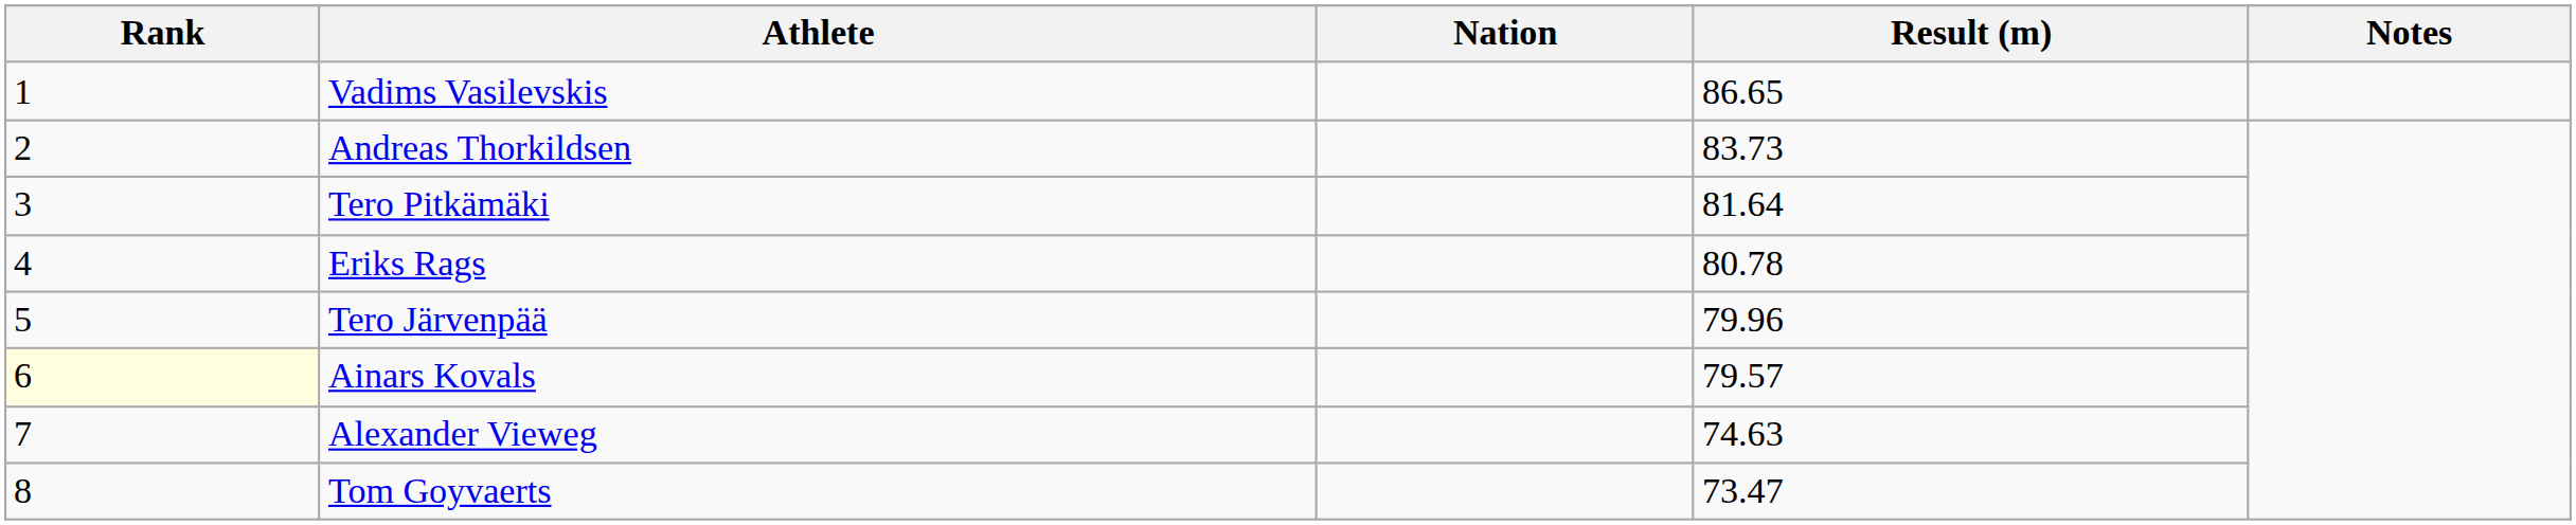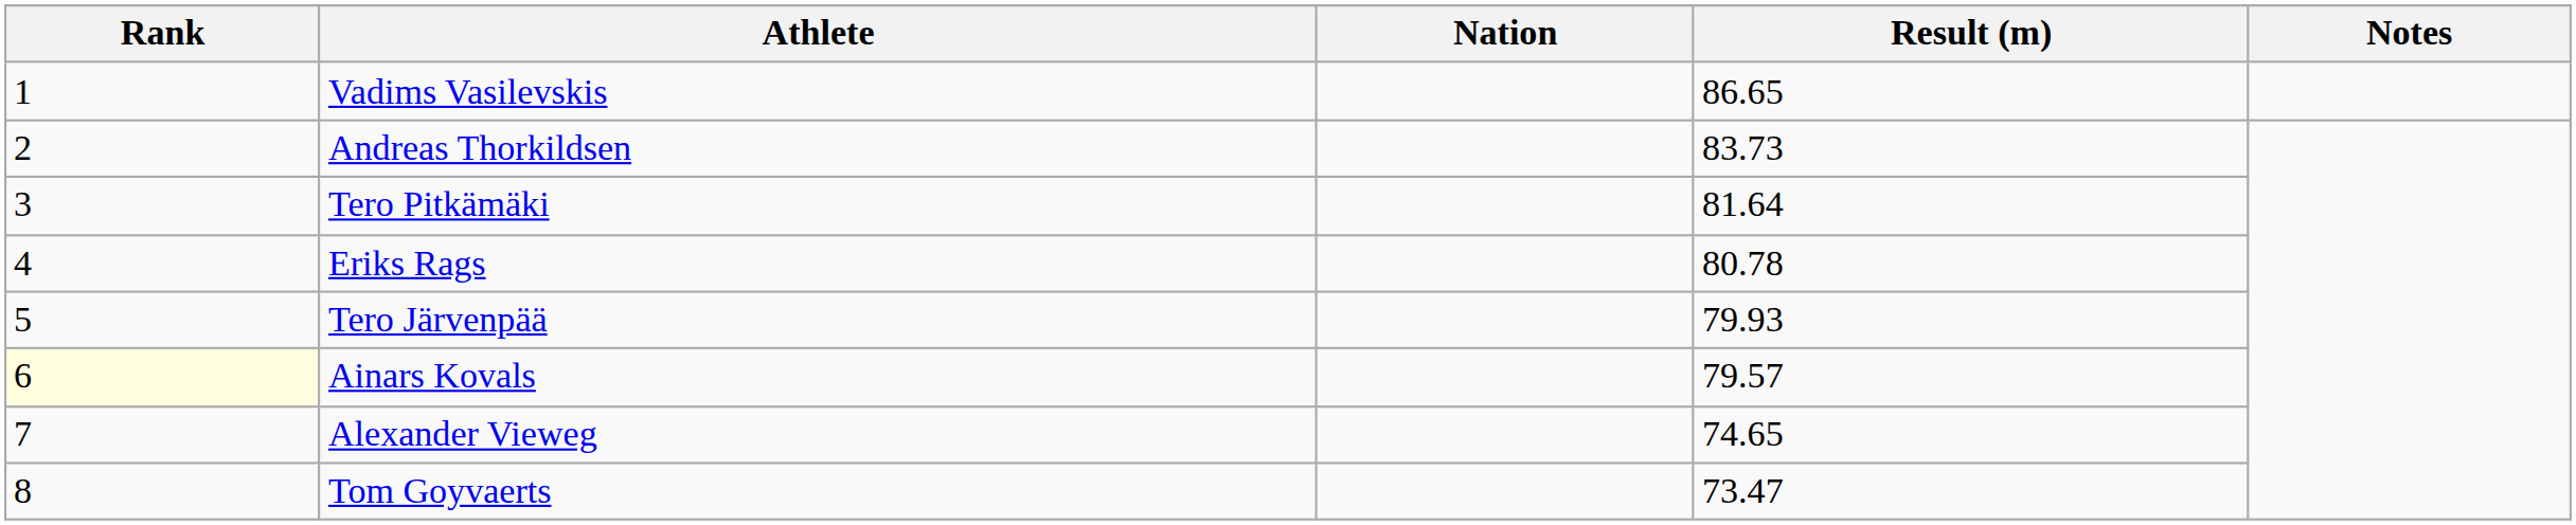 <table class="wikitable" width=90%>
 <tr>
 </tr>
 <tr>
 <th>Rank</th>
 <th>Athlete</th>
 <th>Nation</th>
 <th>Result (m)</th>
 <th>Notes</th>
 </tr>
 <tr>
 <td>1</td>
 <td><a href='#'>Vadims Vasilevskis</a></td>
 <td></td>
 <td>86.65</td>
 <td></td>
 </tr>
 <tr>
 <td>2</td>
 <td><a href='#'>Andreas Thorkildsen</a></td>
 <td></td>
 <td>83.73</td>
 </tr>
 <tr>
 <td>3</td>
 <td><a href='#'>Tero Pitkämäki</a></td>
 <td></td>
 <td>81.64</td>
 </tr>
 <tr>
 <td>4</td>
 <td><a href='#'>Eriks Rags</a></td>
 <td></td>
 <td>80.78</td>
 </tr>
 <tr>
 <td>5</td>
 <td><a href='#'>Tero Järvenpää</a></td>
 <td></td>
-<td>79.96</td>
+<td>79.93</td>
 </tr>
 <tr>
 <td style="background: lightyellow;">6</td>
 <td><a href='#'>Ainars Kovals</a></td>
 <td></td>
 <td>79.57</td>
 </tr>
 <tr>
 <td>7</td>
 <td><a href='#'>Alexander Vieweg</a></td>
 <td></td>
-<td>74.63</td>
+<td>74.65</td>
 </tr>
 <tr>
 <td>8</td>
 <td><a href='#'>Tom Goyvaerts</a></td>
 <td></td>
 <td>73.47</td>
 </tr>
 </table>
